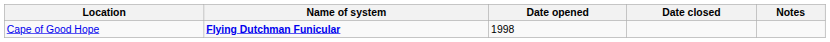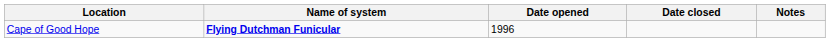 <table class="wikitable" width=100%>
 <tr>
 <th>Location</th>
 <th>Name of system</th>
 <th>Date opened</th>
 <th>Date closed</th>
 <th>Notes</th>
 </tr>
 <tr>
 <td><a href='#'>Cape of Good Hope</a></td>
 <td><strong><a href='#'>Flying Dutchman Funicular</a></strong></td>
-<td>1998</td>
+<td>1996</td>
 <td></td>
 <td></td>
 </tr>
 </table>
